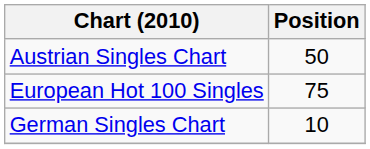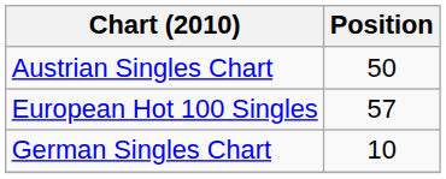 <table class="wikitable">
 <tr>
 <th>Chart (2010)</th>
 <th>Position</th>
 </tr>
 <tr>
 <td><a href='#'>Austrian Singles Chart</a></td>
 <td align="center">50</td>
 </tr>
 <tr>
 <td><a href='#'>European Hot 100 Singles</a></td>
-<td align="center">75</td>
+<td align="center">57</td>
 </tr>
 <tr>
 <td><a href='#'>German Singles Chart</a></td>
 <td align="center">10</td>
 </tr>
 <tr>
 </tr>
 </table>
